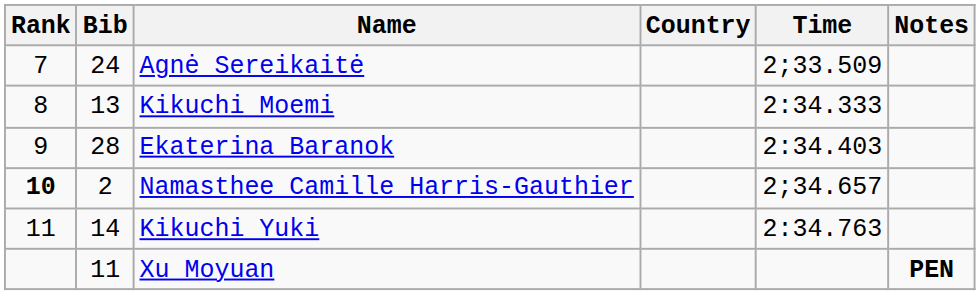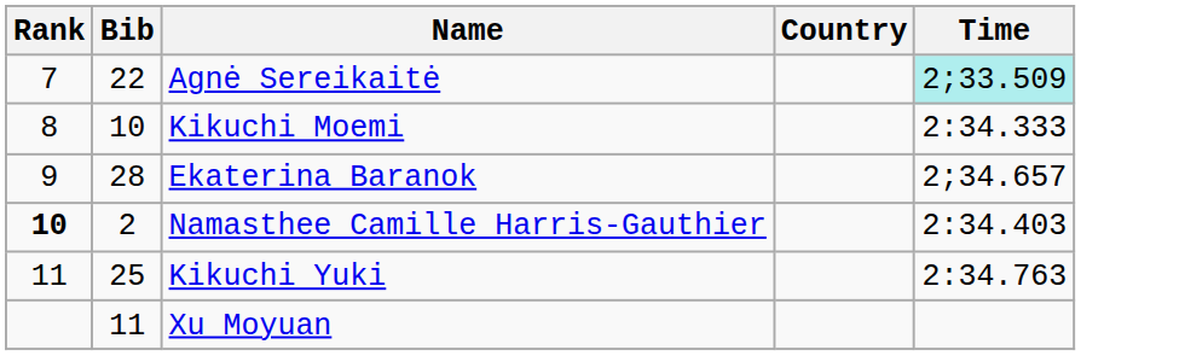 <table class="wikitable sortable" style="text-align:center">
 <tr>
 <th>Rank</th>
 <th>Bib</th>
 <th>Name</th>
 <th>Country</th>
 <th>Time</th>
-<th>Notes</th>
 </tr>
 <tr>
 <td>7</td>
-<td>24</td>
+<td>22</td>
 <td align=left><a href='#'>Agnė Sereikaitė</a></td>
 <td align=left></td>
-<td>2;33.509</td>
-<td></td>
+<td style="background: paleturquoise;">2;33.509</td>
 </tr>
 <tr>
 <td>8</td>
-<td>13</td>
+<td>10</td>
 <td align=left><a href='#'>Kikuchi Moemi</a></td>
 <td align=left></td>
 <td>2:34.333</td>
-<td></td>
 </tr>
 <tr>
 <td>9</td>
 <td>28</td>
 <td align=left><a href='#'>Ekaterina Baranok</a></td>
 <td align=left></td>
-<td>2:34.403</td>
-<td></td>
+<td>2;34.657</td>
 </tr>
 <tr>
 <td><strong>10</strong></td>
 <td>2</td>
 <td align=left><a href='#'>Namasthee Camille Harris-Gauthier</a></td>
 <td align=left></td>
-<td>2;34.657</td>
-<td></td>
+<td>2:34.403</td>
 </tr>
 <tr>
 <td>11</td>
-<td>14</td>
+<td>25</td>
 <td align=left><a href='#'>Kikuchi Yuki</a></td>
 <td align=left></td>
 <td>2:34.763</td>
-<td></td>
 </tr>
 <tr>
 <td></td>
 <td>11</td>
 <td align=left><a href='#'>Xu Moyuan</a></td>
 <td align=left></td>
 <td></td>
-<td><strong>PEN</strong></td>
 </tr>
 </table>
